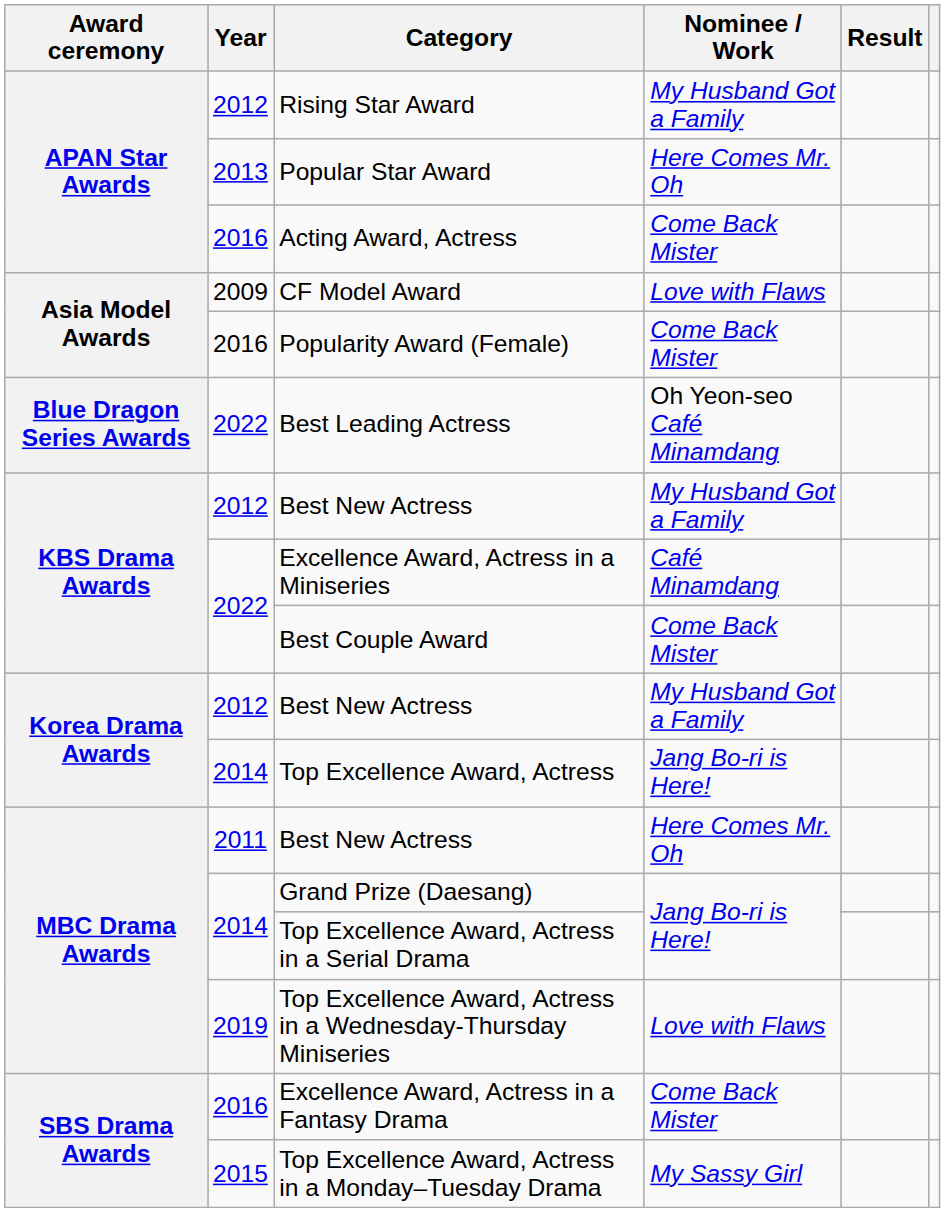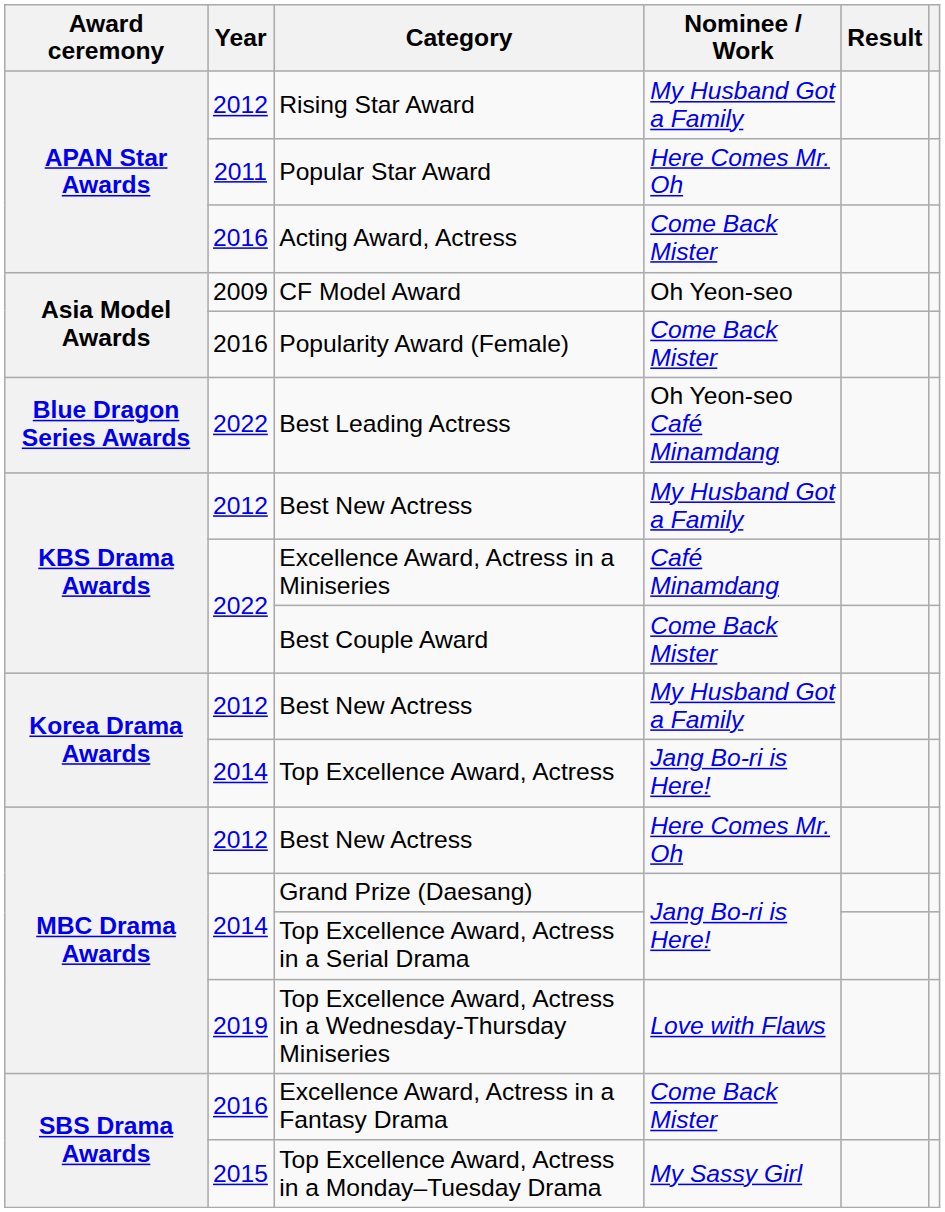 <table class="wikitable plainrowheaders sortable">
 <tr>
 <th scope="col">Award ceremony</th>
 <th scope="col">Year</th>
 <th scope="col">Category</th>
 <th scope="col">Nominee / Work</th>
 <th scope="col">Result</th>
 <th scope="col" class="unsortable"></th>
 </tr>
 <tr>
 <th scope="row"  rowspan="3"><a href='#'>APAN Star Awards</a></th>
 <td style="text-align:center"><a href='#'>2012</a></td>
 <td>Rising Star Award</td>
 <td><em><a href='#'>My Husband Got a Family</a></em></td>
 <td></td>
 <td style="text-align:center"></td>
 </tr>
 <tr>
-<td style="text-align:center"><a href='#'>2013</a></td>
+<td style="text-align:center"><a href='#'>2011</a></td>
 <td>Popular Star Award</td>
 <td><em><a href='#'>Here Comes Mr. Oh</a></em></td>
 <td></td>
 <td style="text-align:center"></td>
 </tr>
 <tr>
 <td style="text-align:center"><a href='#'>2016</a></td>
 <td>Acting Award, Actress</td>
 <td><em><a href='#'>Come Back Mister</a></em></td>
 <td></td>
 <td style="text-align:center"></td>
 </tr>
 <tr>
 <th scope="row" rowspan="2">Asia Model Awards</th>
 <td style="text-align:center">2009</td>
 <td>CF Model Award</td>
-<td><em><a href='#'>Love with Flaws</a></em></td>
+<td>Oh Yeon-seo</td>
 <td></td>
 <td style="text-align:center"></td>
 </tr>
 <tr>
 <td style="text-align:center">2016</td>
 <td>Popularity Award (Female)</td>
 <td><em><a href='#'>Come Back Mister</a></em></td>
 <td></td>
 <td style="text-align:center"></td>
 </tr>
 <tr>
 <th scope="row"><a href='#'>Blue Dragon Series Awards</a></th>
 <td style="text-align:center"><a href='#'>2022</a></td>
 <td>Best Leading Actress</td>
 <td>Oh Yeon-seo <br><em><a href='#'>Café Minamdang</a></em></td>
 <td></td>
 <td style="text-align:center"></td>
 </tr>
 <tr>
 <th scope="row"  rowspan="3"><a href='#'>KBS Drama Awards</a></th>
 <td style="text-align:center"><a href='#'>2012</a></td>
 <td>Best New Actress</td>
 <td><em><a href='#'>My Husband Got a Family</a></em></td>
 <td></td>
 <td style="text-align:center"></td>
 </tr>
 <tr>
 <td rowspan="2" style="text-align:center"><a href='#'>2022</a></td>
 <td>Excellence Award, Actress in a Miniseries</td>
 <td><em><a href='#'>Café Minamdang</a></em></td>
 <td></td>
 <td style="text-align:center"></td>
 </tr>
 <tr>
 <td>Best Couple Award</td>
 <td><em><a href='#'>Come Back Mister</a></em></td>
 <td></td>
 <td style="text-align:center"></td>
 </tr>
 <tr>
 <th scope="row"  rowspan="2"><a href='#'>Korea Drama Awards</a></th>
 <td style="text-align:center"><a href='#'>2012</a></td>
 <td>Best New Actress</td>
 <td><em><a href='#'>My Husband Got a Family</a></em></td>
 <td></td>
 <td style="text-align:center"></td>
 </tr>
 <tr>
 <td style="text-align:center"><a href='#'>2014</a></td>
 <td>Top Excellence Award, Actress</td>
 <td><em><a href='#'>Jang Bo-ri is Here!</a></em></td>
 <td></td>
 <td style="text-align:center"></td>
 </tr>
 <tr>
 <th scope="row"  rowspan="4"><a href='#'>MBC Drama Awards</a></th>
-<td style="text-align:center"><a href='#'>2011</a></td>
+<td style="text-align:center"><a href='#'>2012</a></td>
 <td>Best New Actress</td>
 <td><em><a href='#'>Here Comes Mr. Oh</a></em></td>
 <td></td>
 <td style="text-align:center"></td>
 </tr>
 <tr>
 <td rowspan="2" style="text-align:center"><a href='#'>2014</a></td>
 <td>Grand Prize (Daesang)</td>
 <td rowspan="2"><em><a href='#'>Jang Bo-ri is Here!</a></em></td>
 <td></td>
 <td style="text-align:center"></td>
 </tr>
 <tr>
 <td>Top Excellence Award, Actress in a Serial Drama</td>
 <td></td>
 <td style="text-align:center"></td>
 </tr>
 <tr>
 <td style="text-align:center"><a href='#'>2019</a></td>
 <td>Top Excellence Award, Actress in a Wednesday-Thursday Miniseries</td>
 <td><em><a href='#'>Love with Flaws</a></em></td>
 <td></td>
 <td style="text-align:center"></td>
 </tr>
 <tr>
 <th scope="row"  rowspan="2"><a href='#'>SBS Drama Awards</a></th>
 <td style="text-align:center"><a href='#'>2016</a></td>
 <td>Excellence Award, Actress in a Fantasy Drama</td>
 <td><em><a href='#'>Come Back Mister</a></em></td>
 <td></td>
 <td style="text-align:center"></td>
 </tr>
 <tr>
 <td style="text-align:center"><a href='#'>2015</a></td>
 <td>Top Excellence Award, Actress in a Monday–Tuesday Drama</td>
 <td><em><a href='#'>My Sassy Girl</a></em></td>
 <td></td>
 <td style="text-align:center"></td>
 </tr>
 </table>
